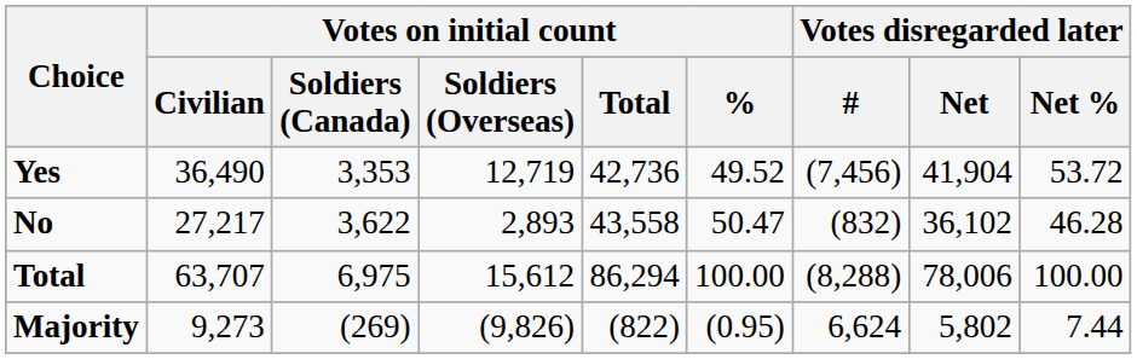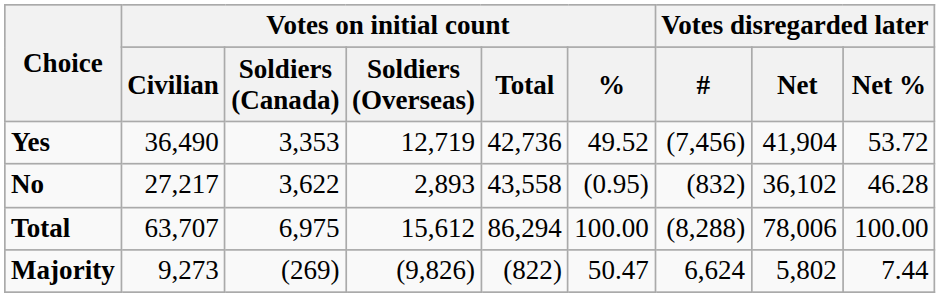 <table class="wikitable" style="text-align:right;">
 <tr>
 <th rowspan="2">Choice</th>
 <th colspan="5">Votes on initial count</th>
 <th colspan="3">Votes disregarded later</th>
 </tr>
 <tr>
 <th>Civilian</th>
 <th>Soldiers<br>(Canada)</th>
 <th>Soldiers<br>(Overseas)</th>
 <th>Total</th>
 <th>%</th>
 <th>#</th>
 <th>Net</th>
 <th>Net %</th>
 </tr>
 <tr>
 <td style="text-align:left;"><strong>Yes</strong></td>
 <td>36,490</td>
 <td>3,353</td>
 <td>12,719</td>
 <td>42,736</td>
 <td>49.52</td>
 <td>(7,456)</td>
 <td>41,904</td>
 <td>53.72</td>
 </tr>
 <tr>
 <td style="text-align:left;"><strong>No</strong></td>
 <td>27,217</td>
 <td>3,622</td>
 <td>2,893</td>
 <td>43,558</td>
-<td>50.47</td>
+<td>(0.95)</td>
 <td>(832)</td>
 <td>36,102</td>
 <td>46.28</td>
 </tr>
 <tr>
 <td style="text-align:left;"><strong>Total</strong></td>
 <td>63,707</td>
 <td>6,975</td>
 <td>15,612</td>
 <td>86,294</td>
 <td>100.00</td>
 <td>(8,288)</td>
 <td>78,006</td>
 <td>100.00</td>
 </tr>
 <tr>
 <td style="text-align:left;"><strong>Majority</strong></td>
 <td>9,273</td>
 <td>(269)</td>
 <td>(9,826)</td>
 <td>(822)</td>
-<td>(0.95)</td>
+<td>50.47</td>
 <td>6,624</td>
 <td>5,802</td>
 <td>7.44</td>
 </tr>
 </table>
